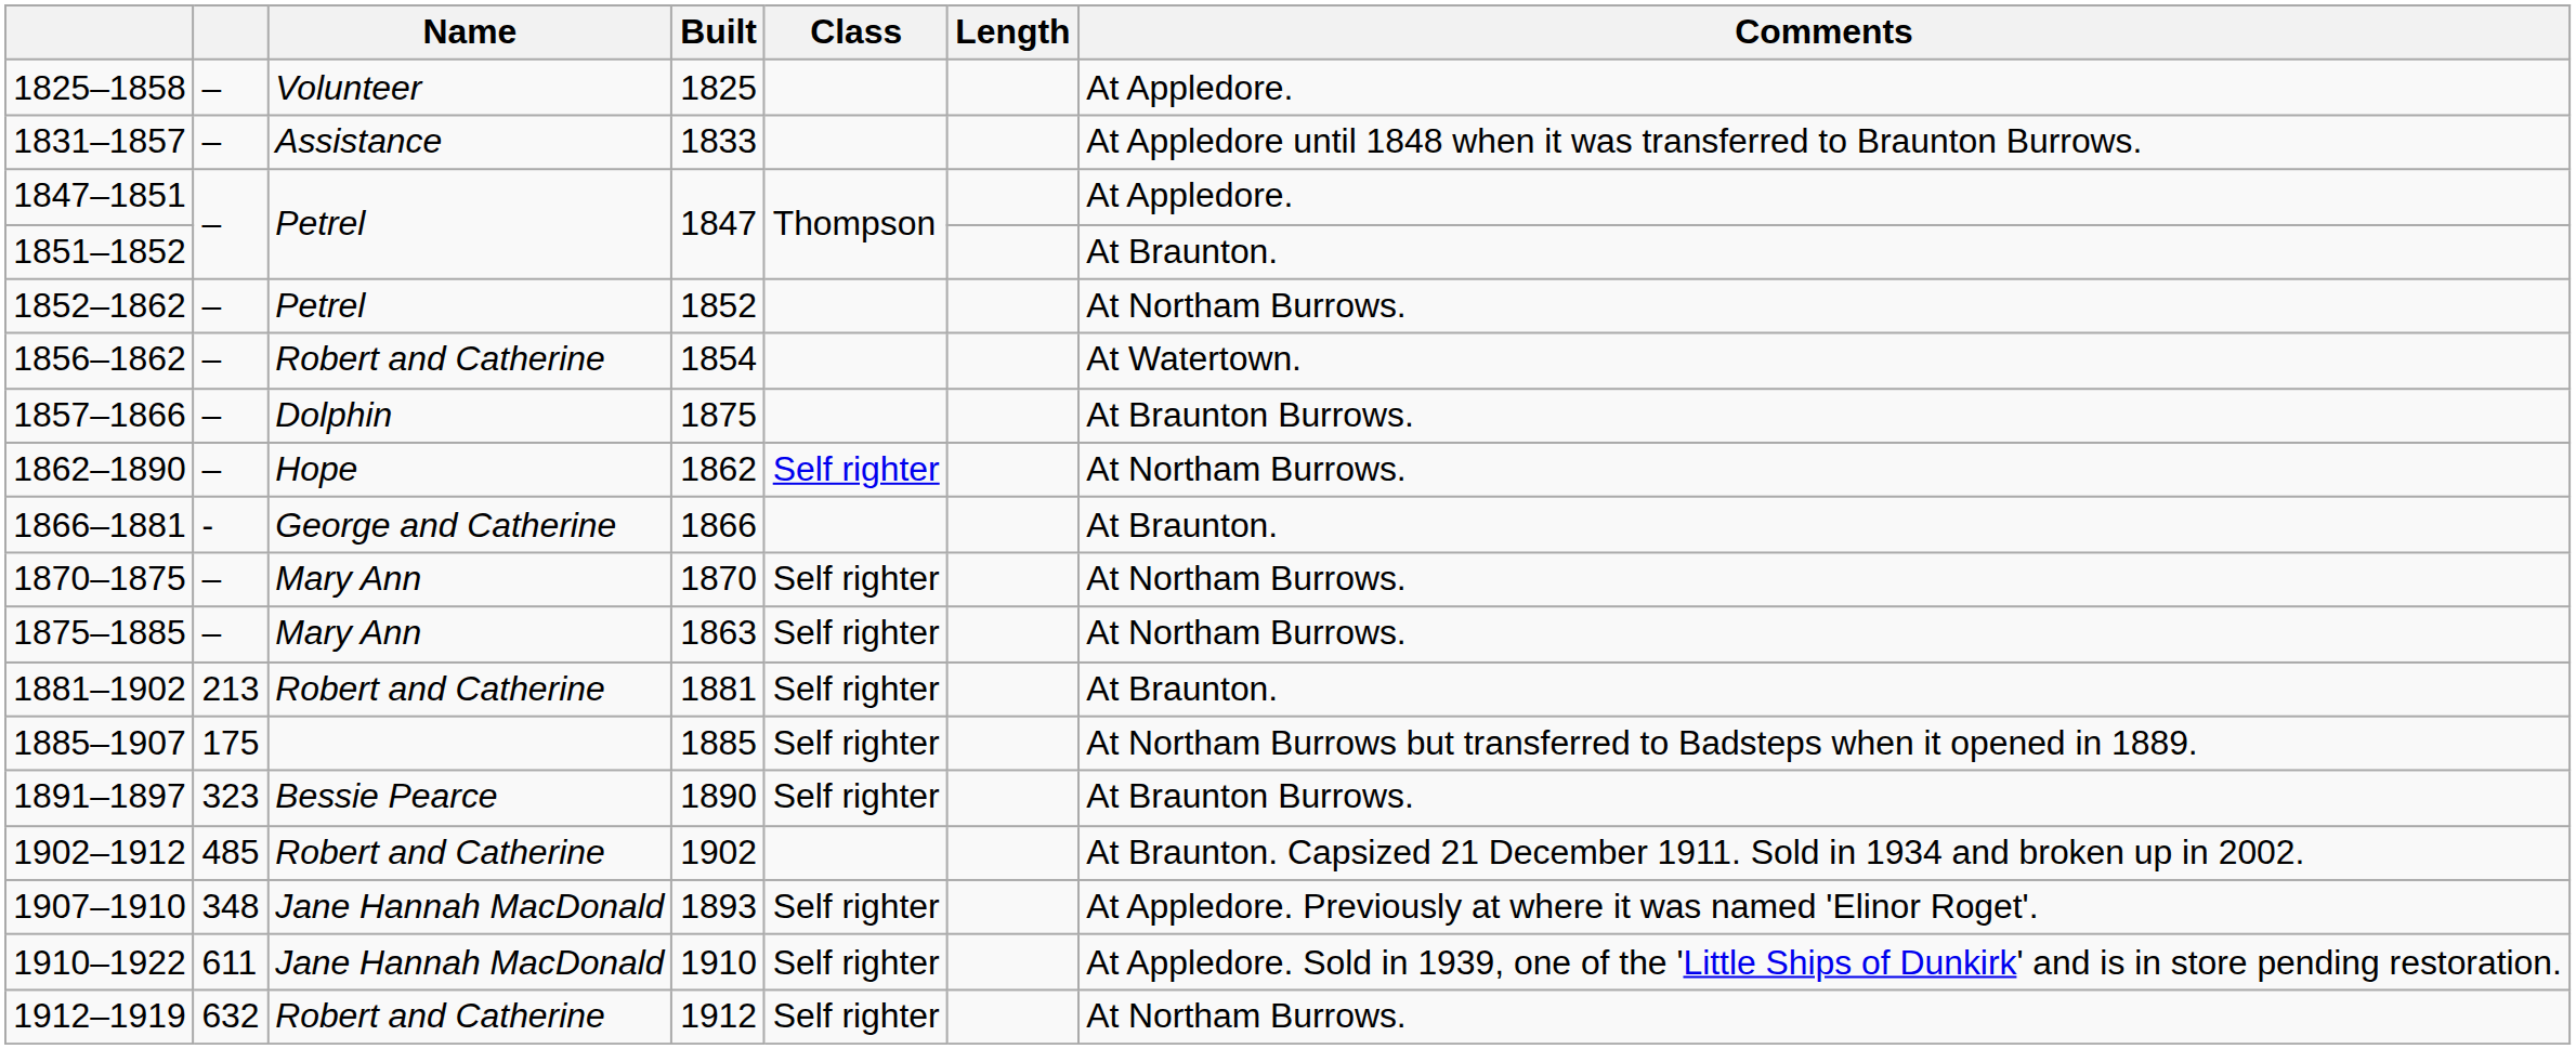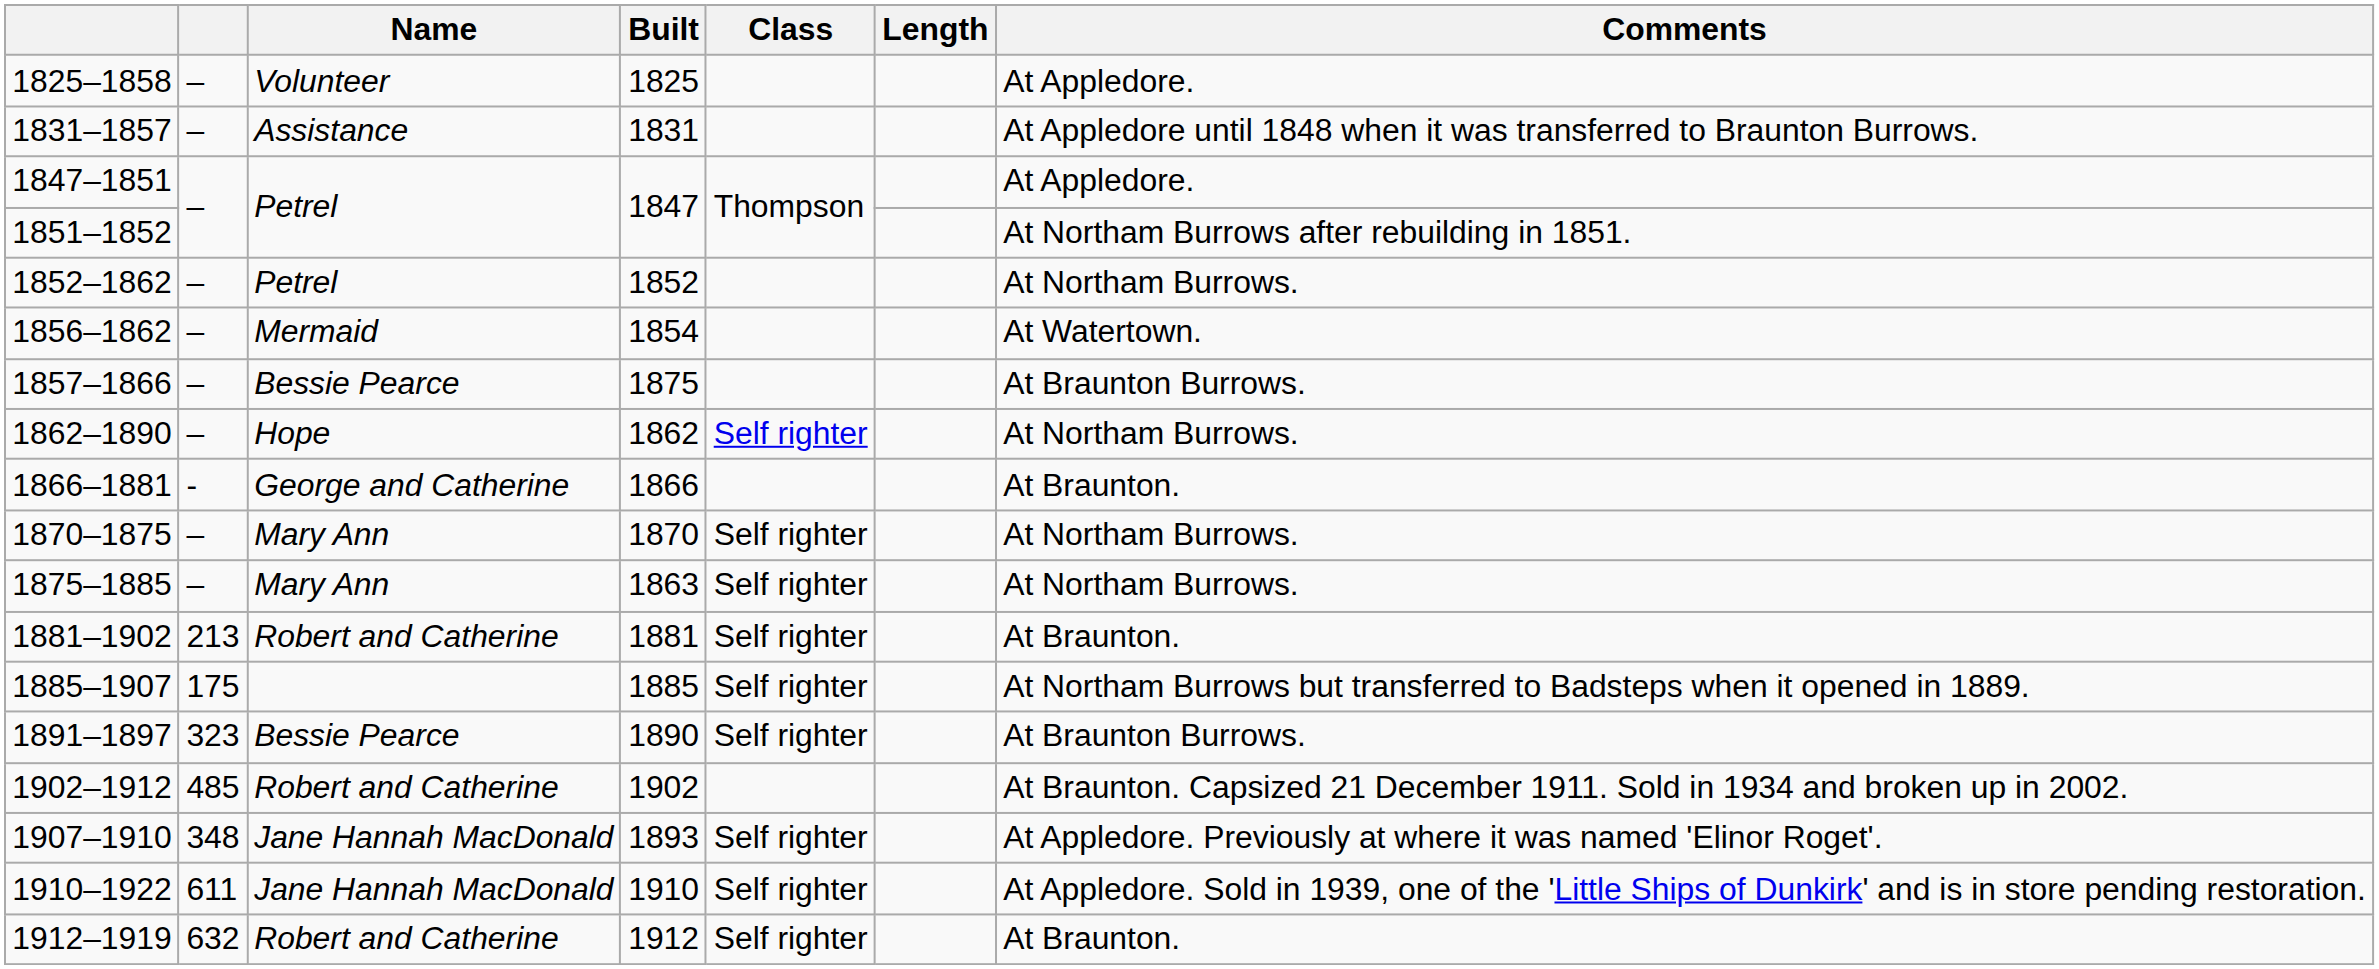 <table class="wikitable sortable">
 <tr>
 <th></th>
 <th></th>
 <th>Name</th>
 <th>Built</th>
 <th>Class</th>
 <th>Length</th>
 <th>Comments</th>
 </tr>
 <tr>
 <td>1825–1858</td>
 <td>–</td>
 <td><em>Volunteer</em></td>
 <td>1825</td>
 <td></td>
 <td></td>
 <td>At Appledore.</td>
 </tr>
 <tr>
 <td>1831–1857</td>
 <td>–</td>
 <td><em>Assistance</em></td>
-<td>1833</td>
+<td>1831</td>
 <td></td>
 <td></td>
 <td>At Appledore until 1848 when it was transferred to Braunton Burrows.</td>
 </tr>
 <tr>
 <td>1847–1851</td>
 <td rowspan="2">–</td>
 <td rowspan="2"><em>Petrel</em></td>
 <td rowspan="2">1847</td>
 <td rowspan="2">Thompson</td>
 <td></td>
 <td>At Appledore.</td>
 </tr>
 <tr>
 <td>1851–1852</td>
 <td></td>
-<td>At Braunton.</td>
+<td>At Northam Burrows after rebuilding in 1851.</td>
 </tr>
 <tr>
 <td>1852–1862</td>
 <td>–</td>
 <td><em>Petrel</em></td>
 <td>1852</td>
 <td></td>
 <td></td>
 <td>At Northam Burrows.</td>
 </tr>
 <tr>
 <td>1856–1862</td>
 <td>–</td>
-<td><em>Robert and Catherine</em></td>
+<td><em>Mermaid</em></td>
 <td>1854</td>
 <td></td>
 <td></td>
 <td>At Watertown.</td>
 </tr>
 <tr>
 <td>1857–1866</td>
 <td>–</td>
-<td><em>Dolphin</em></td>
+<td><em>Bessie Pearce</em></td>
 <td>1875</td>
 <td></td>
 <td></td>
 <td>At Braunton Burrows.</td>
 </tr>
 <tr>
 <td>1862–1890</td>
 <td>–</td>
 <td><em>Hope</em></td>
 <td>1862</td>
 <td><a href='#'>Self righter</a></td>
 <td></td>
 <td>At Northam Burrows.</td>
 </tr>
 <tr>
 <td>1866–1881</td>
 <td>-</td>
 <td><em>George and Catherine</em></td>
 <td>1866</td>
 <td></td>
 <td></td>
 <td>At Braunton.</td>
 </tr>
 <tr>
 <td>1870–1875</td>
 <td>–</td>
 <td><em>Mary Ann</em></td>
 <td>1870</td>
 <td>Self righter</td>
 <td></td>
 <td>At Northam Burrows.</td>
 </tr>
 <tr>
 <td>1875–1885</td>
 <td>–</td>
 <td><em>Mary Ann</em></td>
 <td>1863</td>
 <td>Self righter</td>
 <td></td>
 <td>At Northam Burrows.</td>
 </tr>
 <tr>
 <td>1881–1902</td>
 <td>213</td>
 <td><em>Robert and Catherine</em></td>
 <td>1881</td>
 <td>Self righter</td>
 <td></td>
 <td>At Braunton.</td>
 </tr>
 <tr>
 <td>1885–1907</td>
 <td>175</td>
 <td></td>
 <td>1885</td>
 <td>Self righter</td>
 <td></td>
 <td>At Northam Burrows but transferred to Badsteps when it opened in 1889.</td>
 </tr>
 <tr>
 <td>1891–1897</td>
 <td>323</td>
 <td><em>Bessie Pearce</em></td>
 <td>1890</td>
 <td>Self righter</td>
 <td></td>
 <td>At Braunton Burrows.</td>
 </tr>
 <tr>
 <td>1902–1912</td>
 <td>485</td>
 <td><em>Robert and Catherine</em></td>
 <td>1902</td>
 <td></td>
 <td></td>
 <td>At Braunton. Capsized 21 December 1911. Sold in 1934 and broken up in 2002.</td>
 </tr>
 <tr>
 <td>1907–1910</td>
 <td>348</td>
 <td><em>Jane Hannah MacDonald</em></td>
 <td>1893</td>
 <td>Self righter</td>
 <td></td>
 <td>At Appledore. Previously at  where it was named 'Elinor Roget'.</td>
 </tr>
 <tr>
 <td>1910–1922</td>
 <td>611</td>
 <td><em>Jane Hannah MacDonald</em></td>
 <td>1910</td>
 <td>Self righter</td>
 <td></td>
 <td>At Appledore. Sold in 1939, one of the '<a href='#'>Little Ships of Dunkirk</a>' and is in store pending restoration.</td>
 </tr>
 <tr>
 <td>1912–1919</td>
 <td>632</td>
 <td><em>Robert and Catherine</em></td>
 <td>1912</td>
 <td>Self righter</td>
 <td></td>
-<td>At Northam Burrows.</td>
+<td>At Braunton.</td>
 </tr>
 </table>
